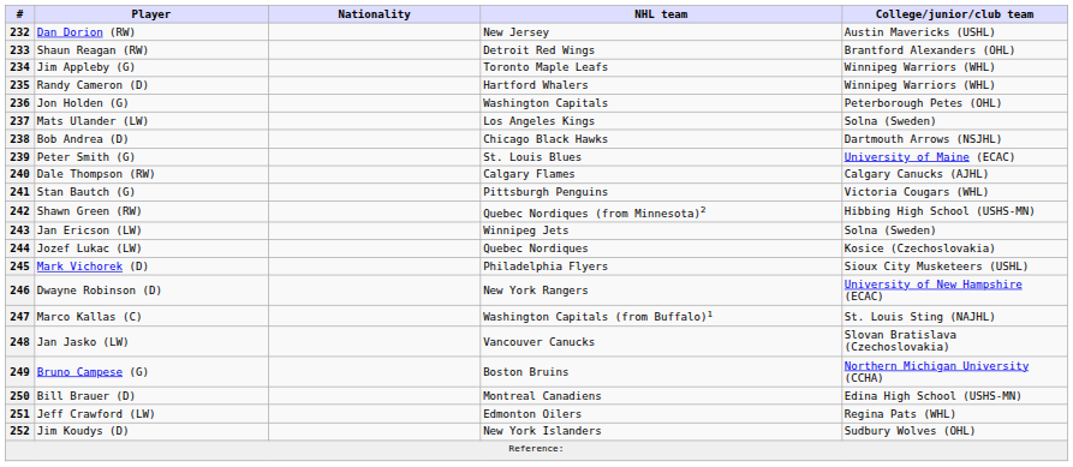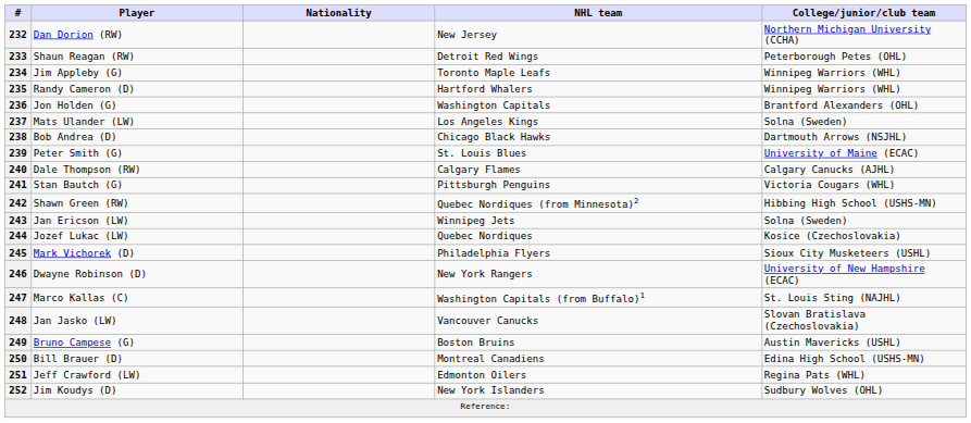 <table class="wikitable" style="width: 100%">
 <tr>
 <th style="background:#ddf; width:2.75%;">#</th>
 <th style="background:#ddf; width:22.0%;">Player</th>
 <th style="background:#ddf; width:20.0%;">Nationality</th>
 <th style="background:#ddf; width:34.0%;">NHL team</th>
 <th style="background:#ddf; width:100.0%;">College/junior/club team</th>
 </tr>
 <tr>
 <th>232</th>
 <td><a href='#'>Dan Dorion</a> (RW)</td>
 <td></td>
 <td>New Jersey</td>
-<td>Austin Mavericks (USHL)</td>
+<td><a href='#'>Northern Michigan University</a> (CCHA)</td>
 </tr>
 <tr>
 <th>233</th>
 <td>Shaun Reagan (RW)</td>
 <td></td>
 <td>Detroit Red Wings</td>
-<td>Brantford Alexanders (OHL)</td>
+<td>Peterborough Petes (OHL)</td>
 </tr>
 <tr>
 <th>234</th>
 <td>Jim Appleby (G)</td>
 <td></td>
 <td>Toronto Maple Leafs</td>
 <td>Winnipeg Warriors (WHL)</td>
 </tr>
 <tr>
 <th>235</th>
 <td>Randy Cameron (D)</td>
 <td></td>
 <td>Hartford Whalers</td>
 <td>Winnipeg Warriors (WHL)</td>
 </tr>
 <tr>
 <th>236</th>
 <td>Jon Holden (G)</td>
 <td></td>
 <td>Washington Capitals</td>
-<td>Peterborough Petes (OHL)</td>
+<td>Brantford Alexanders (OHL)</td>
 </tr>
 <tr>
 <th>237</th>
 <td>Mats Ulander (LW)</td>
 <td></td>
 <td>Los Angeles Kings</td>
 <td>Solna (Sweden)</td>
 </tr>
 <tr>
 <th>238</th>
 <td>Bob Andrea (D)</td>
 <td></td>
 <td>Chicago Black Hawks</td>
 <td>Dartmouth Arrows (NSJHL)</td>
 </tr>
 <tr>
 <th>239</th>
 <td>Peter Smith (G)</td>
 <td></td>
 <td>St. Louis Blues</td>
 <td><a href='#'>University of Maine</a> (ECAC)</td>
 </tr>
 <tr>
 <th>240</th>
 <td>Dale Thompson (RW)</td>
 <td></td>
 <td>Calgary Flames</td>
 <td>Calgary Canucks (AJHL)</td>
 </tr>
 <tr>
 <th>241</th>
 <td>Stan Bautch (G)</td>
 <td></td>
 <td>Pittsburgh Penguins</td>
 <td>Victoria Cougars (WHL)</td>
 </tr>
 <tr>
 <th>242</th>
 <td>Shawn Green (RW)</td>
 <td></td>
 <td>Quebec Nordiques (from Minnesota)<sup>2</sup></td>
 <td>Hibbing High School (USHS-MN)</td>
 </tr>
 <tr>
 <th>243</th>
 <td>Jan Ericson (LW)</td>
 <td></td>
 <td>Winnipeg Jets</td>
 <td>Solna (Sweden)</td>
 </tr>
 <tr>
 <th>244</th>
 <td>Jozef Lukac (LW)</td>
 <td></td>
 <td>Quebec Nordiques</td>
 <td>Kosice (Czechoslovakia)</td>
 </tr>
 <tr>
 <th>245</th>
 <td><a href='#'>Mark Vichorek</a> (D)</td>
 <td></td>
 <td>Philadelphia Flyers</td>
 <td>Sioux City Musketeers (USHL)</td>
 </tr>
 <tr>
 <th>246</th>
 <td>Dwayne Robinson (D)</td>
 <td></td>
 <td>New York Rangers</td>
 <td><a href='#'>University of New Hampshire</a> (ECAC)</td>
 </tr>
 <tr>
 <th>247</th>
 <td>Marco Kallas (C)</td>
 <td></td>
 <td>Washington Capitals (from Buffalo)<sup>1</sup></td>
 <td>St. Louis Sting (NAJHL)</td>
 </tr>
 <tr>
 <th>248</th>
 <td>Jan Jasko (LW)</td>
 <td></td>
 <td>Vancouver Canucks</td>
 <td>Slovan Bratislava (Czechoslovakia)</td>
 </tr>
 <tr>
 <th>249</th>
 <td><a href='#'>Bruno Campese</a> (G)</td>
 <td></td>
 <td>Boston Bruins</td>
-<td><a href='#'>Northern Michigan University</a> (CCHA)</td>
+<td>Austin Mavericks (USHL)</td>
 </tr>
 <tr>
 <th>250</th>
 <td>Bill Brauer (D)</td>
 <td></td>
 <td>Montreal Canadiens</td>
 <td>Edina High School (USHS-MN)</td>
 </tr>
 <tr>
 <th>251</th>
 <td>Jeff Crawford (LW)</td>
 <td></td>
 <td>Edmonton Oilers</td>
 <td>Regina Pats (WHL)</td>
 </tr>
 <tr>
 <th>252</th>
 <td>Jim Koudys (D)</td>
 <td></td>
 <td>New York Islanders</td>
 <td>Sudbury Wolves (OHL)</td>
 </tr>
 <tr>
 <td align=center colspan="6" bgcolor="#efefef"><sup>Reference:  </sup></td>
 </tr>
 </table>
